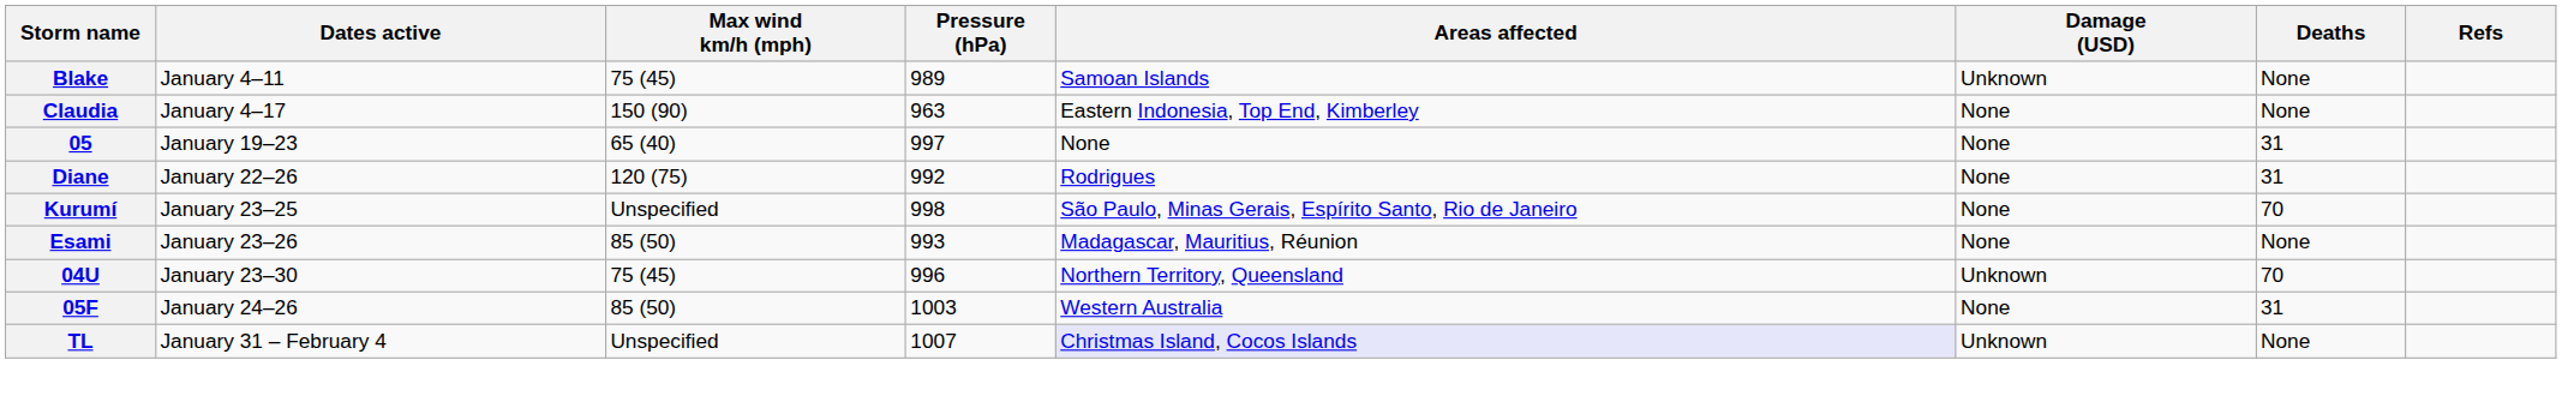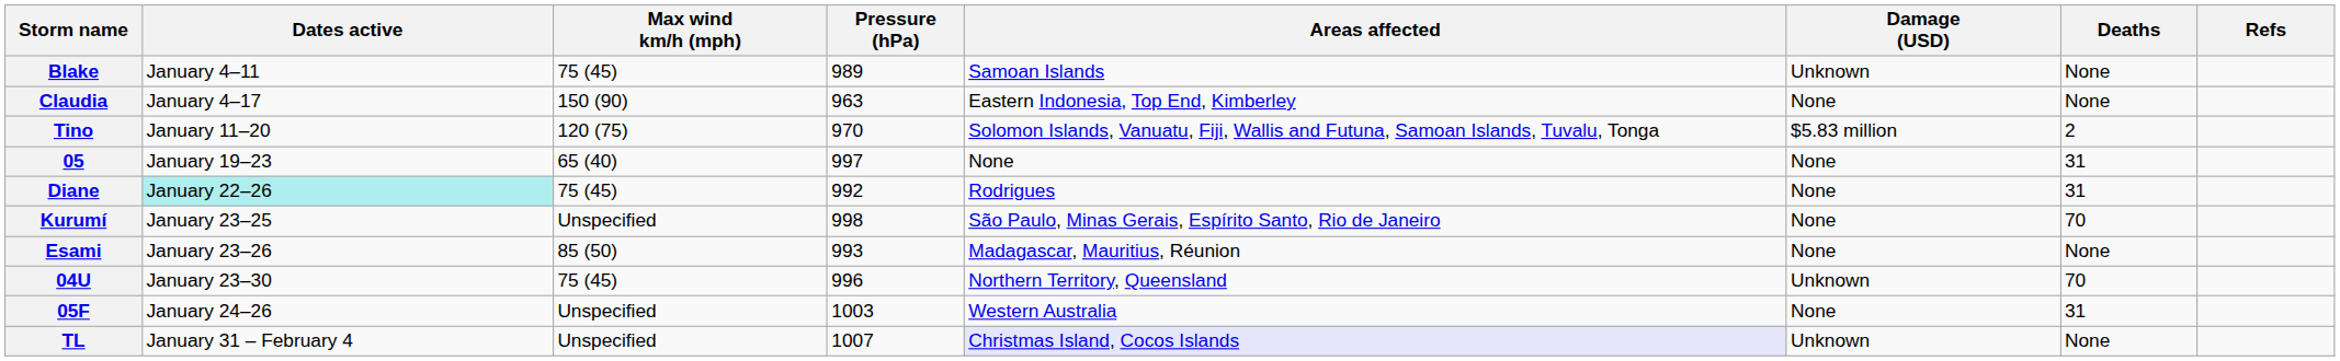 <table class="wikitable sortable">
 <tr>
 <th width="5%">Storm name</th>
 <th width="15%">Dates active</th>
 <th width="10%">Max wind<br>km/h (mph)</th>
 <th width="5%">Pressure<br>(hPa)</th>
 <th width="30%">Areas affected</th>
 <th width="10%">Damage<br>(USD)</th>
 <th width="5%">Deaths</th>
 <th width="5%">Refs</th>
 </tr>
 <tr>
 <th><a href='#'>Blake</a></th>
 <td>January 4–11</td>
 <td>75 (45)</td>
 <td>989</td>
 <td><a href='#'>Samoan Islands</a></td>
 <td>Unknown</td>
 <td>None</td>
 <td></td>
 </tr>
 <tr>
 <th><a href='#'>Claudia</a></th>
 <td>January 4–17</td>
 <td>150 (90)</td>
 <td>963</td>
 <td>Eastern <a href='#'>Indonesia</a>, <a href='#'>Top End</a>, <a href='#'>Kimberley</a></td>
 <td>None</td>
 <td>None</td>
 <td></td>
 </tr>
 <tr>
+<th><a href='#'>Tino</a></th>
+<td>January 11–20</td>
+<td>120 (75)</td>
+<td>970</td>
+<td><a href='#'>Solomon Islands</a>, <a href='#'>Vanuatu</a>, <a href='#'>Fiji</a>, <a href='#'>Wallis and Futuna</a>, <a href='#'>Samoan Islands</a>, <a href='#'>Tuvalu</a>, Tonga</td>
+<td>$5.83 million</td>
+<td>2</td>
+<td></td>
+</tr>
+<tr>
 <th><a href='#'>05</a></th>
 <td>January 19–23</td>
 <td>65 (40)</td>
 <td>997</td>
 <td>None</td>
 <td>None</td>
 <td>31</td>
 <td></td>
 </tr>
 <tr>
 <th><a href='#'>Diane</a></th>
-<td>January 22–26</td>
-<td>120 (75)</td>
+<td style="background: paleturquoise;">January 22–26</td>
+<td>75 (45)</td>
 <td>992</td>
 <td><a href='#'>Rodrigues</a></td>
 <td>None</td>
 <td>31</td>
 <td></td>
 </tr>
 <tr>
 <th><a href='#'>Kurumí</a></th>
 <td>January 23–25</td>
 <td>Unspecified</td>
 <td>998</td>
 <td><a href='#'>São Paulo</a>, <a href='#'>Minas Gerais</a>, <a href='#'>Espírito Santo</a>, <a href='#'>Rio de Janeiro</a></td>
 <td>None</td>
 <td>70</td>
 <td></td>
 </tr>
 <tr>
 <th><a href='#'>Esami</a></th>
 <td>January 23–26</td>
 <td>85 (50)</td>
 <td>993</td>
 <td><a href='#'>Madagascar</a>, <a href='#'>Mauritius</a>, Réunion</td>
 <td>None</td>
 <td>None</td>
 <td></td>
 </tr>
 <tr>
 <th><a href='#'>04U</a></th>
 <td>January 23–30</td>
 <td>75 (45)</td>
 <td>996</td>
 <td><a href='#'>Northern Territory</a>, <a href='#'>Queensland</a></td>
 <td>Unknown</td>
 <td>70</td>
 <td></td>
 </tr>
 <tr>
 <th><a href='#'>05F</a></th>
 <td>January 24–26</td>
-<td>85 (50)</td>
+<td>Unspecified</td>
 <td>1003</td>
 <td><a href='#'>Western Australia</a></td>
 <td>None</td>
 <td>31</td>
 <td></td>
 </tr>
 <tr>
 <th><a href='#'>TL</a></th>
 <td>January 31 – February 4</td>
 <td>Unspecified</td>
 <td>1007</td>
 <td style="background: lavender;"><a href='#'>Christmas Island</a>, <a href='#'>Cocos Islands</a></td>
 <td>Unknown</td>
 <td>None</td>
 <td></td>
 </tr>
 </table>
